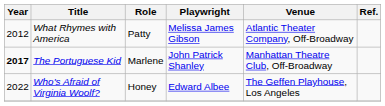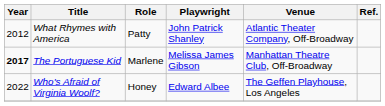 <table class="wikitable sortable">
 <tr>
 <th>Year</th>
 <th>Title</th>
 <th>Role</th>
 <th>Playwright</th>
 <th>Venue</th>
 <th class="unsortable">Ref.</th>
 </tr>
 <tr>
 <td>2012</td>
 <td><em>What Rhymes with America</em></td>
 <td>Patty</td>
-<td><a href='#'>Melissa James Gibson</a></td>
+<td><a href='#'>John Patrick Shanley</a></td>
 <td><a href='#'>Atlantic Theater Company</a>, Off-Broadway</td>
 <td></td>
 </tr>
 <tr>
 <td><strong>2017</strong></td>
 <td><em><a href='#'>The Portuguese Kid</a></em></td>
 <td>Marlene</td>
-<td><a href='#'>John Patrick Shanley</a></td>
+<td><a href='#'>Melissa James Gibson</a></td>
 <td><a href='#'>Manhattan Theatre Club</a>, Off-Broadway</td>
 <td></td>
 </tr>
 <tr>
 <td>2022</td>
 <td><em><a href='#'>Who's Afraid of Virginia Woolf?</a></em></td>
 <td>Honey</td>
 <td><a href='#'>Edward Albee</a></td>
 <td><a href='#'>The Geffen Playhouse</a>, Los Angeles</td>
 <td></td>
 </tr>
 <tr>
 </tr>
 </table>
